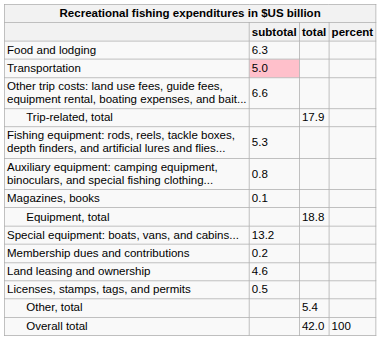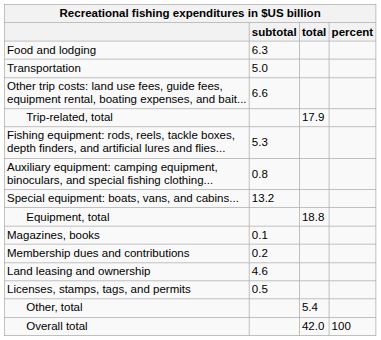 <table class="wikitable" border="1">
 <tr>
 <th colspan=4 align="center" width="320px"><strong>Recreational fishing expenditures in $US billion</strong></th>
 </tr>
 <tr>
 <th></th>
 <th>subtotal</th>
 <th>total</th>
 <th>percent</th>
 </tr>
 <tr>
 <td>Food and lodging</td>
 <td>6.3</td>
 <td></td>
 <td></td>
 </tr>
 <tr>
 <td>Transportation</td>
-<td style="background: pink;">5.0</td>
+<td>5.0</td>
 <td></td>
 <td></td>
 </tr>
 <tr>
 <td>Other trip costs: land use fees, guide fees,<br>equipment rental, boating expenses, and bait...</td>
 <td>6.6</td>
 <td></td>
 <td></td>
 </tr>
 <tr>
 <td>      Trip-related, total</td>
 <td></td>
 <td>17.9</td>
 <td></td>
 </tr>
 <tr>
 <td>Fishing equipment: rods, reels, tackle boxes,<br>depth finders, and artificial lures and flies...</td>
 <td>5.3</td>
 <td></td>
 <td></td>
 </tr>
 <tr>
 <td>Auxiliary equipment: camping equipment,<br>binoculars, and special fishing clothing...</td>
 <td>0.8</td>
 <td></td>
 <td></td>
 </tr>
 <tr>
-<td>Magazines, books</td>
-<td>0.1</td>
+<td>Special equipment: boats, vans, and cabins...</td>
+<td>13.2</td>
 <td></td>
 <td></td>
 </tr>
 <tr>
 <td>      Equipment, total</td>
 <td></td>
 <td>18.8</td>
 <td></td>
 </tr>
 <tr>
-<td>Special equipment: boats, vans, and cabins...</td>
-<td>13.2</td>
+<td>Magazines, books</td>
+<td>0.1</td>
 <td></td>
 <td></td>
 </tr>
 <tr>
 <td>Membership dues and contributions</td>
 <td>0.2</td>
 <td></td>
 <td></td>
 </tr>
 <tr>
 <td>Land leasing and ownership</td>
 <td>4.6</td>
 <td></td>
 <td></td>
 </tr>
 <tr>
 <td>Licenses, stamps, tags, and permits</td>
 <td>0.5</td>
 <td></td>
 <td></td>
 </tr>
 <tr>
 <td>      Other, total</td>
 <td></td>
 <td>5.4</td>
 <td></td>
 </tr>
 <tr>
 <td>      Overall total</td>
 <td></td>
 <td>42.0</td>
 <td>100</td>
 </tr>
 </table>
